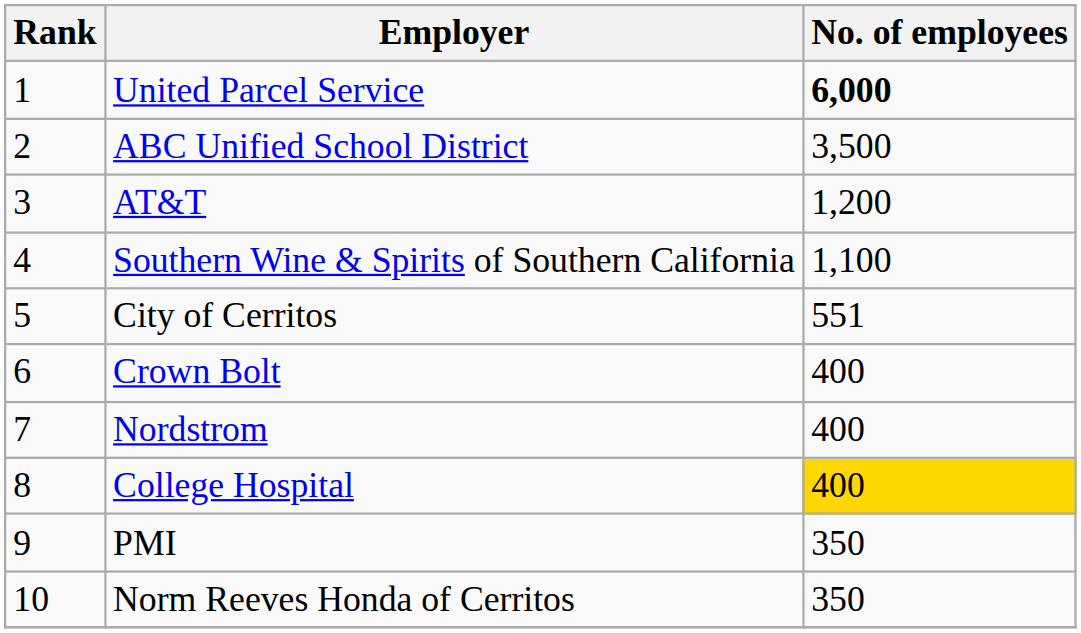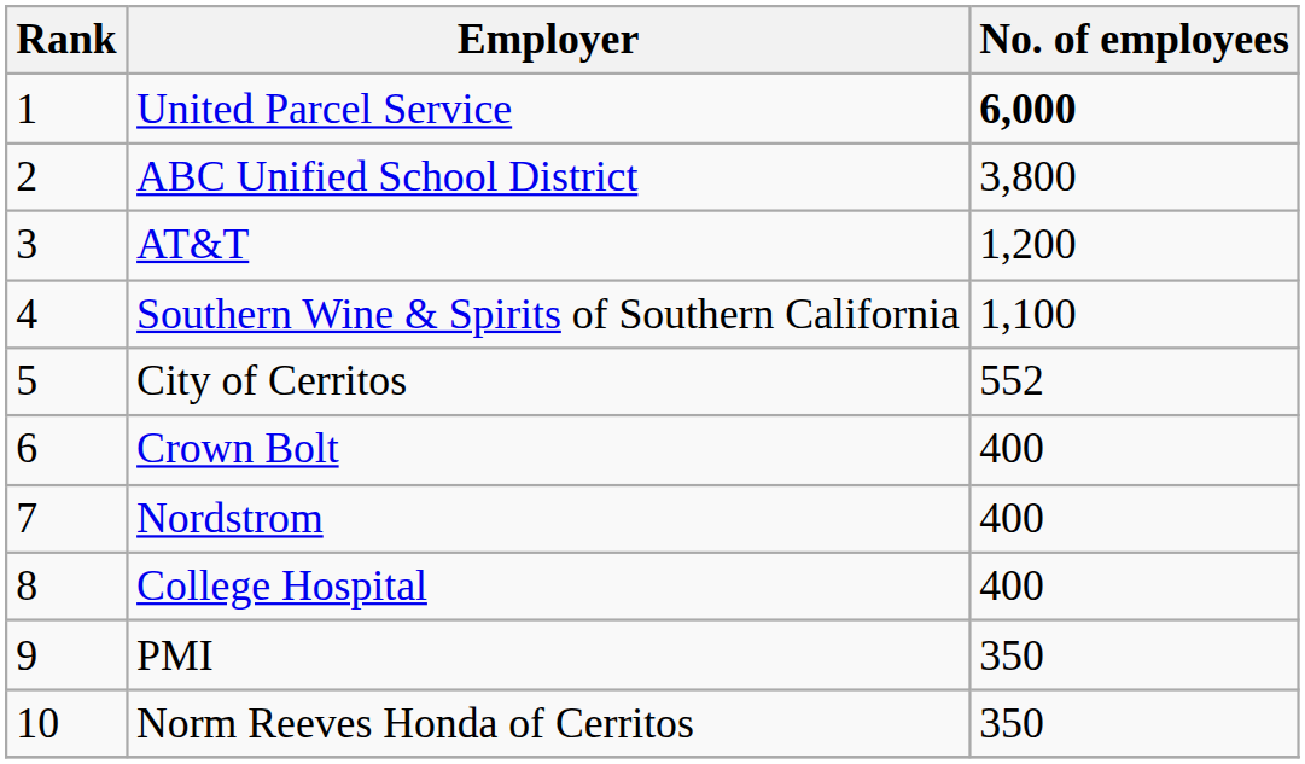 <table class="wikitable">
 <tr>
 <th>Rank</th>
 <th>Employer</th>
 <th>No. of employees</th>
 </tr>
 <tr>
 <td>1</td>
 <td><a href='#'>United Parcel Service</a></td>
 <td><strong>6,000</strong></td>
 </tr>
 <tr>
 <td>2</td>
 <td><a href='#'>ABC Unified School District</a></td>
-<td>3,500</td>
+<td>3,800</td>
 </tr>
 <tr>
 <td>3</td>
 <td><a href='#'>AT&T</a></td>
 <td>1,200</td>
 </tr>
 <tr>
 <td>4</td>
 <td><a href='#'>Southern Wine & Spirits</a> of Southern California</td>
 <td>1,100</td>
 </tr>
 <tr>
 <td>5</td>
 <td>City of Cerritos</td>
-<td>551</td>
+<td>552</td>
 </tr>
 <tr>
 <td>6</td>
 <td><a href='#'>Crown Bolt</a></td>
 <td>400</td>
 </tr>
 <tr>
 <td>7</td>
 <td><a href='#'>Nordstrom</a></td>
 <td>400</td>
 </tr>
 <tr>
 <td>8</td>
 <td><a href='#'>College Hospital</a></td>
-<td style="background: gold;">400</td>
+<td>400</td>
 </tr>
 <tr>
 <td>9</td>
 <td>PMI</td>
 <td>350</td>
 </tr>
 <tr>
 <td>10</td>
 <td>Norm Reeves Honda of Cerritos</td>
 <td>350</td>
 </tr>
 <tr>
 </tr>
 </table>
